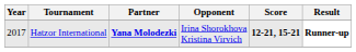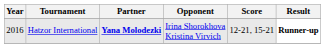 <table class="sortable wikitable" style="font-size: 90%;">
 <tr>
 <th>Year</th>
 <th>Tournament</th>
 <th>Partner</th>
 <th>Opponent</th>
 <th>Score</th>
 <th>Result</th>
 </tr>
 <tr>
 </tr>
 <tr style="background:#E9E9E9">
-<td align="center">2017</td>
+<td align="center">2016</td>
 <td align="left"><a href='#'>Hatzor International</a></td>
 <td align="left"><strong> <a href='#'>Yana Molodezki</a></strong></td>
 <td align="left"> <a href='#'>Irina Shorokhova</a><br> <a href='#'>Kristina Virvich</a></td>
-<td align="left"><strong>12-21, 15-21</strong></td>
+<td align="left">12-21, 15-21</td>
 <td style="text-align:left; background:white"> <strong>Runner-up</strong></td>
 </tr>
 <tr>
 </tr>
 </table>
